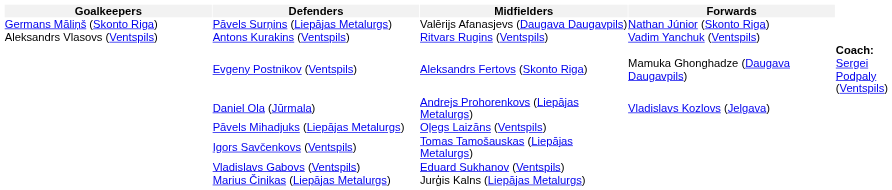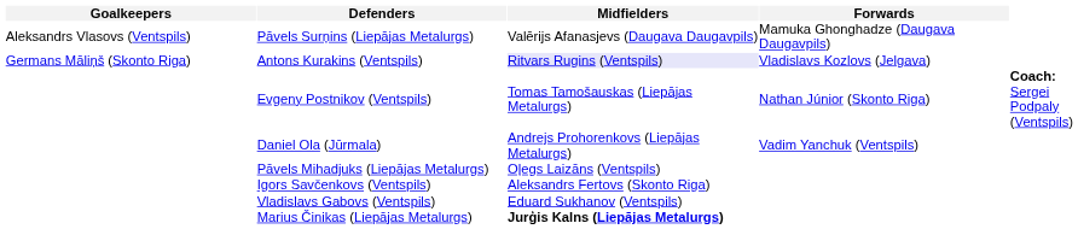 <table cellpadding=0 cellspacing=1 border=0>
 <tr align=center bgcolor=#f2f2f2>
 <td width=25%><strong>Goalkeepers</strong></td>
 <td width=25%><strong>Defenders</strong></td>
 <td width=25%><strong>Midfielders</strong></td>
 <td width=25%><strong>Forwards</strong></td>
 </tr>
 <tr>
-<td> <a href='#'>Germans Māliņš</a> (<a href='#'>Skonto Riga</a>)</td>
+<td> Aleksandrs Vlasovs (<a href='#'>Ventspils</a>)</td>
 <td> <a href='#'>Pāvels Surņins</a> (<a href='#'>Liepājas Metalurgs</a>)</td>
 <td> Valērijs Afanasjevs (<a href='#'>Daugava Daugavpils</a>)</td>
-<td> <a href='#'>Nathan Júnior</a> (<a href='#'>Skonto Riga</a>)</td>
+<td> Mamuka Ghonghadze (<a href='#'>Daugava Daugavpils</a>)</td>
 </tr>
 <tr>
-<td> Aleksandrs Vlasovs (<a href='#'>Ventspils</a>)</td>
+<td> <a href='#'>Germans Māliņš</a> (<a href='#'>Skonto Riga</a>)</td>
 <td> <a href='#'>Antons Kurakins</a> (<a href='#'>Ventspils</a>)</td>
-<td> <a href='#'>Ritvars Rugins</a> (<a href='#'>Ventspils</a>)</td>
-<td> <a href='#'>Vadim Yanchuk</a> (<a href='#'>Ventspils</a>)</td>
+<td style="background: lavender;"> <a href='#'>Ritvars Rugins</a> (<a href='#'>Ventspils</a>)</td>
+<td> <a href='#'>Vladislavs Kozlovs</a> (<a href='#'>Jelgava</a>)</td>
 </tr>
 <tr>
 <td></td>
 <td> <a href='#'>Evgeny Postnikov</a> (<a href='#'>Ventspils</a>)</td>
-<td> <a href='#'>Aleksandrs Fertovs</a> (<a href='#'>Skonto Riga</a>)</td>
-<td> Mamuka Ghonghadze (<a href='#'>Daugava Daugavpils</a>)</td>
+<td> <a href='#'>Tomas Tamošauskas</a> (<a href='#'>Liepājas Metalurgs</a>)</td>
+<td> <a href='#'>Nathan Júnior</a> (<a href='#'>Skonto Riga</a>)</td>
 <td><strong>Coach:</strong>  <a href='#'>Sergei Podpaly</a> (<a href='#'>Ventspils</a>)</td>
 </tr>
 <tr>
 <td></td>
 <td> <a href='#'>Daniel Ola</a> (<a href='#'>Jūrmala</a>)</td>
 <td> <a href='#'>Andrejs Prohorenkovs</a> (<a href='#'>Liepājas Metalurgs</a>)</td>
-<td> <a href='#'>Vladislavs Kozlovs</a> (<a href='#'>Jelgava</a>)</td>
+<td> <a href='#'>Vadim Yanchuk</a> (<a href='#'>Ventspils</a>)</td>
 </tr>
 <tr>
 <td></td>
 <td> <a href='#'>Pāvels Mihadjuks</a> (<a href='#'>Liepājas Metalurgs</a>)</td>
 <td> <a href='#'>Oļegs Laizāns</a> (<a href='#'>Ventspils</a>)</td>
 <td></td>
 </tr>
 <tr>
 <td></td>
 <td> <a href='#'>Igors Savčenkovs</a> (<a href='#'>Ventspils</a>)</td>
-<td> <a href='#'>Tomas Tamošauskas</a> (<a href='#'>Liepājas Metalurgs</a>)</td>
+<td> <a href='#'>Aleksandrs Fertovs</a> (<a href='#'>Skonto Riga</a>)</td>
 <td></td>
 </tr>
 <tr>
 <td></td>
 <td> <a href='#'>Vladislavs Gabovs</a> (<a href='#'>Ventspils</a>)</td>
 <td> <a href='#'>Eduard Sukhanov</a> (<a href='#'>Ventspils</a>)</td>
 <td></td>
 </tr>
 <tr>
 <td></td>
 <td> <a href='#'>Marius Činikas</a> (<a href='#'>Liepājas Metalurgs</a>)</td>
-<td> Jurģis Kalns (<a href='#'>Liepājas Metalurgs</a>)</td>
+<td><strong> Jurģis Kalns (<a href='#'>Liepājas Metalurgs</a>)</strong></td>
 <td></td>
 </tr>
 </table>
